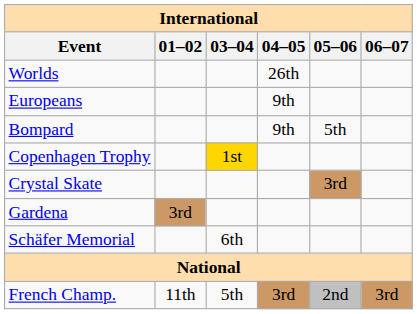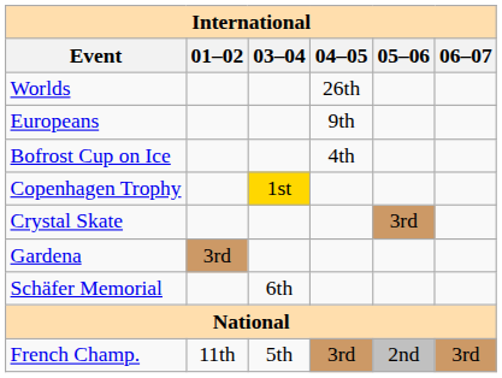 <table class="wikitable" style="text-align:center">
 <tr>
 <th colspan="6" style="background-color: #ffdead; " align="center">International</th>
 </tr>
 <tr>
 <th>Event</th>
 <th>01–02</th>
 <th>03–04</th>
 <th>04–05</th>
 <th>05–06</th>
 <th>06–07</th>
 </tr>
 <tr>
 <td align=left><a href='#'>Worlds</a></td>
 <td></td>
 <td></td>
 <td>26th</td>
 <td></td>
 <td></td>
 </tr>
 <tr>
 <td align=left><a href='#'>Europeans</a></td>
 <td></td>
 <td></td>
 <td>9th</td>
 <td></td>
 <td></td>
 </tr>
 <tr>
-<td align=left> <a href='#'>Bompard</a></td>
+<td align=left><a href='#'>Bofrost Cup on Ice</a></td>
 <td></td>
 <td></td>
-<td>9th</td>
-<td>5th</td>
+<td>4th</td>
+<td></td>
 <td></td>
 </tr>
 <tr>
 <td align=left><a href='#'>Copenhagen Trophy</a></td>
 <td></td>
 <td bgcolor="gold">1st</td>
 <td></td>
 <td></td>
 <td></td>
 </tr>
 <tr>
 <td align=left><a href='#'>Crystal Skate</a></td>
 <td></td>
 <td></td>
 <td></td>
 <td bgcolor=cc9966>3rd</td>
 <td></td>
 </tr>
 <tr>
 <td align=left><a href='#'>Gardena</a></td>
 <td bgcolor=cc9966>3rd</td>
 <td></td>
 <td></td>
 <td></td>
 <td></td>
 </tr>
 <tr>
 <td align=left><a href='#'>Schäfer Memorial</a></td>
 <td></td>
 <td>6th</td>
 <td></td>
 <td></td>
 <td></td>
 </tr>
 <tr>
 <th colspan="6" style="background-color: #ffdead; " align="center">National</th>
 </tr>
 <tr>
 <td align=left><a href='#'>French Champ.</a></td>
 <td>11th</td>
 <td>5th</td>
 <td bgcolor=cc9966>3rd</td>
 <td bgcolor=silver>2nd</td>
 <td bgcolor=cc9966>3rd</td>
 </tr>
 </table>
